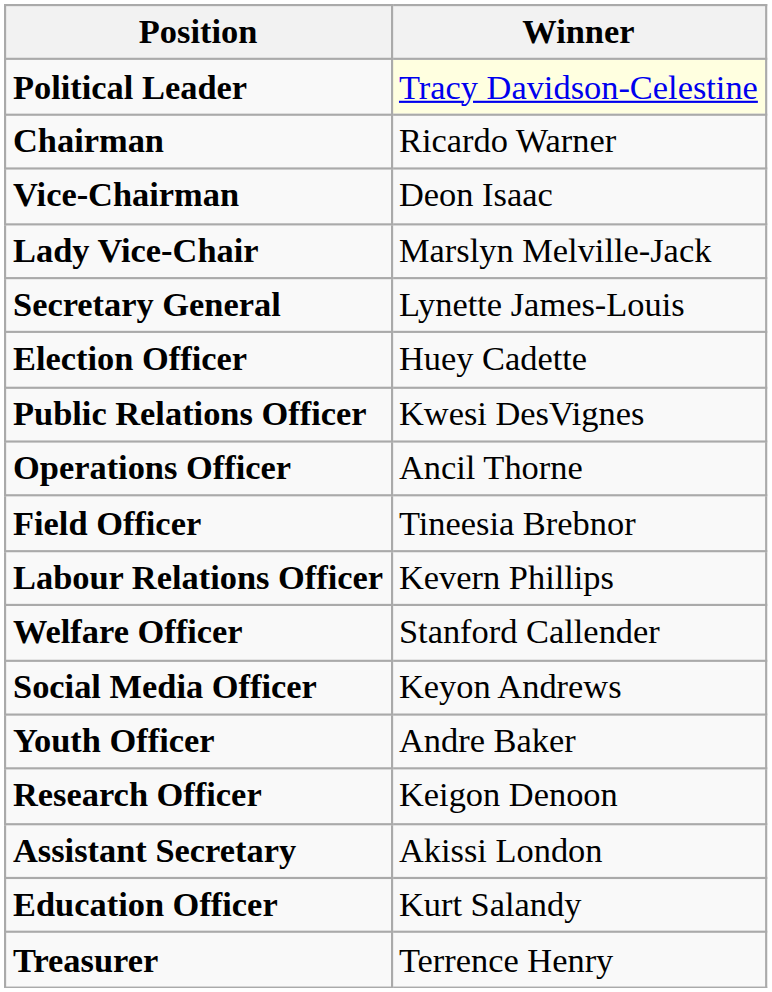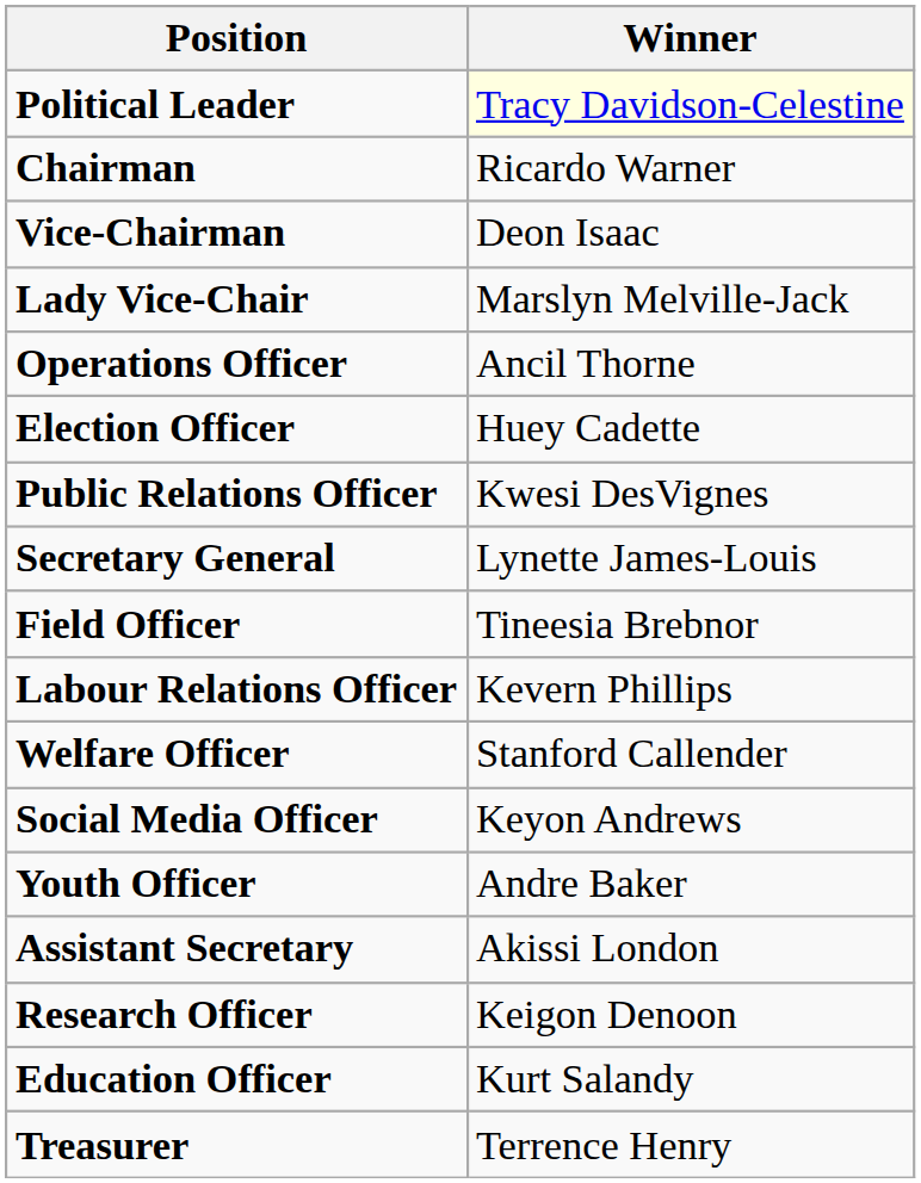 <table class="wikitable sortable">
 <tr>
 <th>Position</th>
 <th>Winner</th>
 </tr>
 <tr>
 <td><strong>Political Leader</strong></td>
 <td style="background: lightyellow;"><a href='#'>Tracy Davidson-Celestine</a></td>
 </tr>
 <tr>
 <td><strong>Chairman</strong></td>
 <td>Ricardo Warner</td>
 </tr>
 <tr>
 <td><strong>Vice-Chairman</strong></td>
 <td>Deon Isaac</td>
 </tr>
 <tr>
 <td><strong>Lady Vice-Chair</strong></td>
 <td>Marslyn Melville-Jack</td>
 </tr>
 <tr>
-<td><strong>Secretary General</strong></td>
-<td>Lynette James-Louis</td>
+<td><strong>Operations Officer</strong></td>
+<td>Ancil Thorne</td>
 </tr>
 <tr>
 <td><strong>Election Officer</strong></td>
 <td>Huey Cadette</td>
 </tr>
 <tr>
 <td><strong>Public Relations Officer</strong></td>
 <td>Kwesi DesVignes</td>
 </tr>
 <tr>
-<td><strong>Operations Officer</strong></td>
-<td>Ancil Thorne</td>
+<td><strong>Secretary General</strong></td>
+<td>Lynette James-Louis</td>
 </tr>
 <tr>
 <td><strong>Field Officer</strong></td>
 <td>Tineesia Brebnor</td>
 </tr>
 <tr>
 <td><strong>Labour Relations Officer</strong></td>
 <td>Kevern Phillips</td>
 </tr>
 <tr>
 <td><strong>Welfare Officer</strong></td>
 <td>Stanford Callender</td>
 </tr>
 <tr>
 <td><strong>Social Media Officer</strong></td>
 <td>Keyon Andrews</td>
 </tr>
 <tr>
 <td><strong>Youth Officer</strong></td>
 <td>Andre Baker</td>
 </tr>
 <tr>
+<td><strong>Assistant Secretary</strong></td>
+<td>Akissi London</td>
+</tr>
+<tr>
 <td><strong>Research Officer</strong></td>
 <td>Keigon Denoon</td>
-</tr>
-<tr>
-<td><strong>Assistant Secretary</strong></td>
-<td>Akissi London</td>
 </tr>
 <tr>
 <td><strong>Education Officer</strong></td>
 <td>Kurt Salandy</td>
 </tr>
 <tr>
 <td><strong>Treasurer</strong></td>
 <td>Terrence Henry</td>
 </tr>
 </table>
